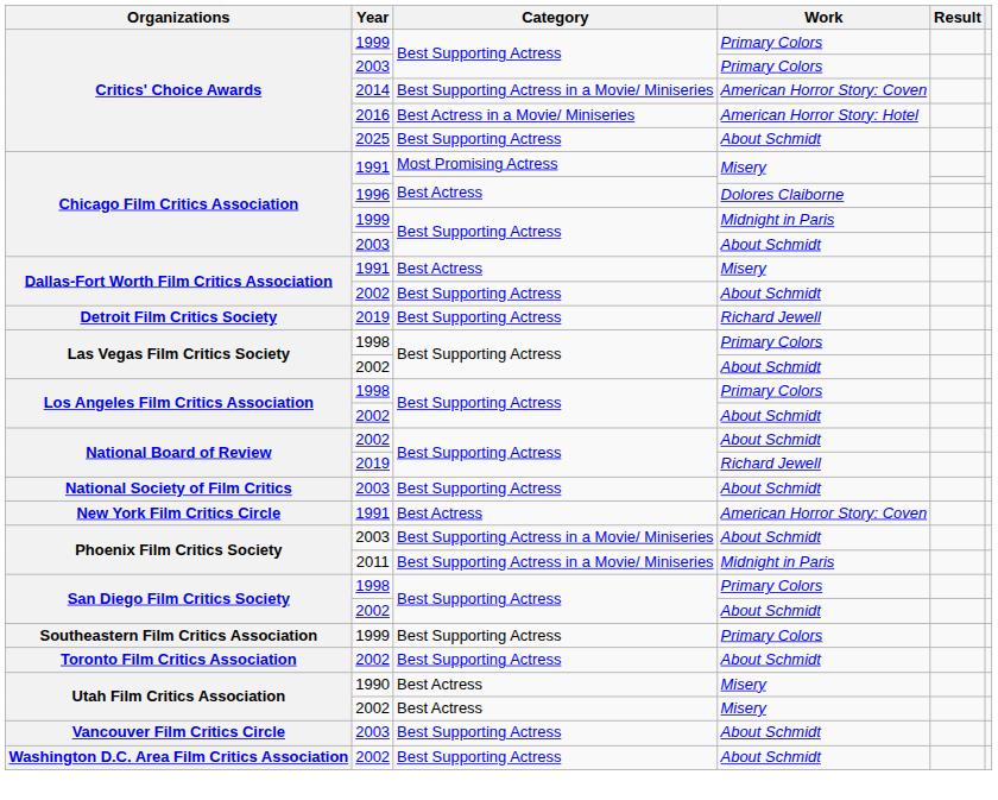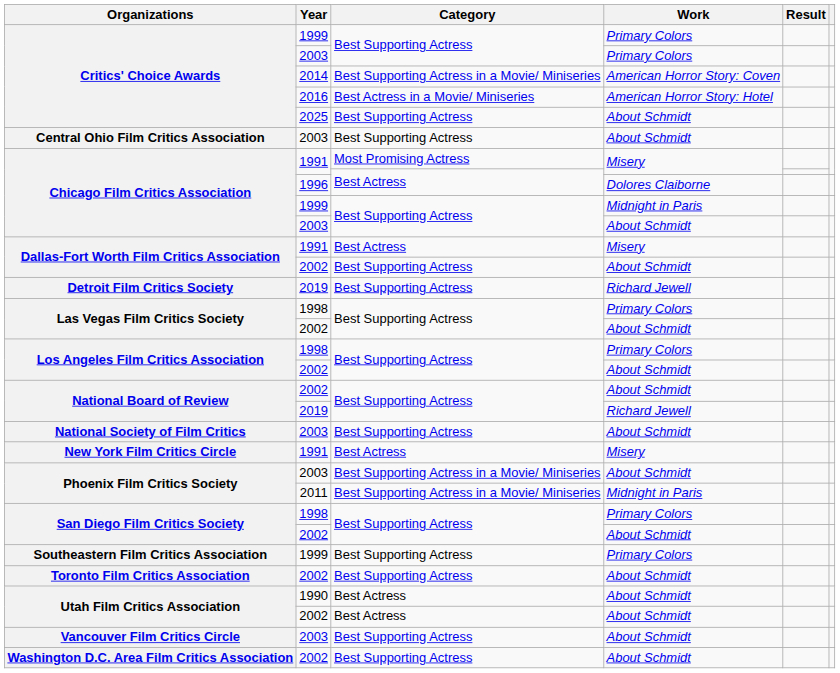 <table class= "wikitable plainrowheaders sortable">
 <tr>
 <th>Organizations</th>
 <th scope="col">Year</th>
 <th scope="col">Category</th>
 <th scope="col">Work</th>
 <th scope="col">Result</th>
 <th scope="col" class="unsortable"></th>
 </tr>
 <tr>
 <th rowspan="5" scope="row"><a href='#'>Critics' Choice Awards</a></th>
 <td style="text-align:center;"><a href='#'>1999</a></td>
 <td rowspan="2"><a href='#'>Best Supporting Actress</a></td>
 <td><em><a href='#'>Primary Colors</a></em></td>
 <td></td>
 <td style="text-align:center;"></td>
 </tr>
 <tr>
 <td style="text-align:center;"><a href='#'>2003</a></td>
 <td><em><a href='#'>Primary Colors</a></em></td>
 <td></td>
 <td style="text-align:center;"></td>
 </tr>
 <tr>
 <td style="text-align:center;"><a href='#'>2014</a></td>
 <td><a href='#'>Best Supporting Actress in a Movie/ Miniseries</a></td>
 <td><em><a href='#'>American Horror Story: Coven</a></em></td>
 <td></td>
 <td style="text-align:center;"></td>
 </tr>
 <tr>
 <td style="text-align:center;"><a href='#'>2016</a></td>
 <td><a href='#'>Best Actress in a Movie/ Miniseries</a></td>
 <td><em><a href='#'>American Horror Story: Hotel</a></em></td>
 <td></td>
 <td style="text-align:center;"></td>
 </tr>
 <tr>
 <td style="text-align:center;"><a href='#'>2025</a></td>
 <td><a href='#'>Best Supporting Actress</a></td>
+<td><em><a href='#'>About Schmidt</a></em></td>
+<td></td>
+<td style="text-align:center;"></td>
+</tr>
+<tr>
+<th rowspan="1" scope="row">Central Ohio Film Critics Association</th>
+<td style="text-align:center;">2003</td>
+<td>Best Supporting Actress</td>
 <td><em><a href='#'>About Schmidt</a></em></td>
 <td></td>
 <td style="text-align:center;"></td>
 </tr>
 <tr>
 <th rowspan="5" scope="row"><a href='#'>Chicago Film Critics Association</a></th>
 <td style="text-align:center;", rowspan="2"><a href='#'>1991</a></td>
 <td><a href='#'>Most Promising Actress</a></td>
 <td rowspan="2"><em><a href='#'>Misery</a></em></td>
 <td></td>
 <td rowspan="2" style="text-align:center;"></td>
 </tr>
 <tr>
 <td rowspan="2"><a href='#'>Best Actress</a></td>
 <td></td>
 </tr>
 <tr>
 <td style="text-align:center;"><a href='#'>1996</a></td>
 <td><em><a href='#'>Dolores Claiborne</a></em></td>
 <td></td>
 <td style="text-align:center;"></td>
 </tr>
 <tr>
 <td style="text-align:center;"><a href='#'>1999</a></td>
 <td rowspan="2"><a href='#'>Best Supporting Actress</a></td>
 <td><em><a href='#'>Midnight in Paris</a></em></td>
 <td></td>
 <td style="text-align:center;"></td>
 </tr>
 <tr>
 <td style="text-align:center;"><a href='#'>2003</a></td>
 <td><em><a href='#'>About Schmidt</a></em></td>
 <td></td>
 <td style="text-align:center;"></td>
 </tr>
 <tr>
 <th rowspan="2" scope="row"><a href='#'>Dallas-Fort Worth Film Critics Association</a></th>
 <td style="text-align:center;"><a href='#'>1991</a></td>
 <td><a href='#'>Best Actress</a></td>
 <td><em><a href='#'>Misery</a></em></td>
 <td></td>
 <td style="text-align:center;"></td>
 </tr>
 <tr>
 <td style="text-align:center;"><a href='#'>2002</a></td>
 <td><a href='#'>Best Supporting Actress</a></td>
 <td><em><a href='#'>About Schmidt</a></em></td>
 <td></td>
 <td style="text-align:center;"></td>
 </tr>
 <tr>
 <th rowspan="1" scope="row"><a href='#'>Detroit Film Critics Society</a></th>
 <td style="text-align:center;"><a href='#'>2019</a></td>
 <td><a href='#'>Best Supporting Actress</a></td>
 <td><em><a href='#'>Richard Jewell</a></em></td>
 <td></td>
 <td style="text-align:center;"></td>
 </tr>
 <tr>
 <th rowspan="2" scope="row">Las Vegas Film Critics Society</th>
 <td style="text-align:center;">1998</td>
 <td rowspan="2">Best Supporting Actress</td>
 <td><em><a href='#'>Primary Colors</a></em></td>
 <td></td>
 <td style="text-align:center;"></td>
 </tr>
 <tr>
 <td style="text-align:center;">2002</td>
 <td><em><a href='#'>About Schmidt</a></em></td>
 <td></td>
 <td style="text-align:center;"></td>
 </tr>
 <tr>
 <th rowspan="2" scope="row"><a href='#'>Los Angeles Film Critics Association</a></th>
 <td style="text-align:center;"><a href='#'>1998</a></td>
 <td rowspan="2"><a href='#'>Best Supporting Actress</a></td>
 <td><em><a href='#'>Primary Colors</a></em></td>
 <td></td>
 <td style="text-align:center;"></td>
 </tr>
 <tr>
 <td style="text-align:center;"><a href='#'>2002</a></td>
 <td><em><a href='#'>About Schmidt</a></em></td>
 <td></td>
 <td style="text-align:center;"></td>
 </tr>
 <tr>
 <th rowspan="2" scope="row"><a href='#'>National Board of Review</a></th>
 <td style="text-align:center;"><a href='#'>2002</a></td>
 <td rowspan="2"><a href='#'>Best Supporting Actress</a></td>
 <td><em><a href='#'>About Schmidt</a></em></td>
 <td></td>
 <td style="text-align:center;"></td>
 </tr>
 <tr>
 <td style="text-align:center;"><a href='#'>2019</a></td>
 <td><em><a href='#'>Richard Jewell</a></em></td>
 <td></td>
 <td style="text-align:center;"></td>
 </tr>
 <tr>
 <th rowspan="1" scope="row"><a href='#'>National Society of Film Critics</a></th>
 <td style="text-align:center;"><a href='#'>2003</a></td>
 <td><a href='#'>Best Supporting Actress</a></td>
 <td><em><a href='#'>About Schmidt</a></em></td>
 <td></td>
 <td style="text-align:center;"></td>
 </tr>
 <tr>
 <th rowspan="1" scope="row"><a href='#'>New York Film Critics Circle</a></th>
 <td style="text-align:center;"><a href='#'>1991</a></td>
 <td><a href='#'>Best Actress</a></td>
-<td><em><a href='#'>American Horror Story: Coven</a></em></td>
+<td><em><a href='#'>Misery</a></em></td>
 <td></td>
 <td style="text-align:center;"></td>
 </tr>
 <tr>
 <th rowspan="2" scope="row">Phoenix Film Critics Society</th>
 <td style="text-align:center;">2003</td>
 <td><a href='#'>Best Supporting Actress in a Movie/ Miniseries</a></td>
 <td><em><a href='#'>About Schmidt</a></em></td>
 <td></td>
 <td style="text-align:center;"></td>
 </tr>
 <tr>
 <td style="text-align:center;">2011</td>
 <td><a href='#'>Best Supporting Actress in a Movie/ Miniseries</a></td>
 <td><em><a href='#'>Midnight in Paris</a></em></td>
 <td></td>
 <td style="text-align:center;"></td>
 </tr>
 <tr>
 <th rowspan="2" scope="row"><a href='#'>San Diego Film Critics Society</a></th>
 <td style="text-align:center;"><a href='#'>1998</a></td>
 <td rowspan="2"><a href='#'>Best Supporting Actress</a></td>
 <td><em><a href='#'>Primary Colors</a></em></td>
 <td></td>
 <td style="text-align:center;"></td>
 </tr>
 <tr>
 <td style="text-align:center;"><a href='#'>2002</a></td>
 <td><em><a href='#'>About Schmidt</a></em></td>
 <td></td>
 <td style="text-align:center;"></td>
 </tr>
 <tr>
 <th rowspan="1" scope="row">Southeastern Film Critics Association</th>
 <td style="text-align:center;">1999</td>
 <td>Best Supporting Actress</td>
 <td><em><a href='#'>Primary Colors</a></em></td>
 <td></td>
 <td style="text-align:center;"></td>
 </tr>
 <tr>
 <th rowspan="1" scope="row"><a href='#'>Toronto Film Critics Association</a></th>
 <td style="text-align:center;"><a href='#'>2002</a></td>
 <td><a href='#'>Best Supporting Actress</a></td>
 <td><em><a href='#'>About Schmidt</a></em></td>
 <td></td>
 <td style="text-align:center;"></td>
 </tr>
 <tr>
 <th rowspan="2" scope="row">Utah Film Critics Association</th>
 <td style="text-align:center;">1990</td>
 <td>Best Actress</td>
-<td><em><a href='#'>Misery</a></em></td>
+<td><em><a href='#'>About Schmidt</a></em></td>
 <td></td>
 <td style="text-align:center;"></td>
 </tr>
 <tr>
 <td style="text-align:center;">2002</td>
 <td>Best Actress</td>
-<td><em><a href='#'>Misery</a></em></td>
+<td><em><a href='#'>About Schmidt</a></em></td>
 <td></td>
 <td style="text-align:center;"></td>
 </tr>
 <tr>
 <th rowspan="1" scope="row"><a href='#'>Vancouver Film Critics Circle</a></th>
 <td style="text-align:center;"><a href='#'>2003</a></td>
 <td><a href='#'>Best Supporting Actress</a></td>
 <td><em><a href='#'>About Schmidt</a></em></td>
 <td></td>
 <td style="text-align:center;"></td>
 </tr>
 <tr>
 <th rowspan="1" scope="row"><a href='#'>Washington D.C. Area Film Critics Association</a></th>
 <td style="text-align:center;"><a href='#'>2002</a></td>
 <td><a href='#'>Best Supporting Actress</a></td>
 <td><em><a href='#'>About Schmidt</a></em></td>
 <td></td>
 <td style="text-align:center;"></td>
 </tr>
 </table>
